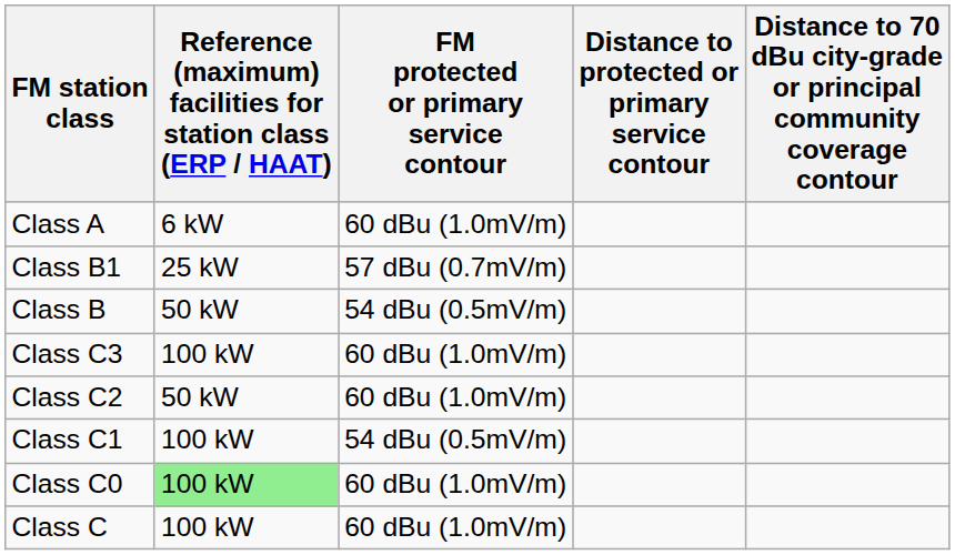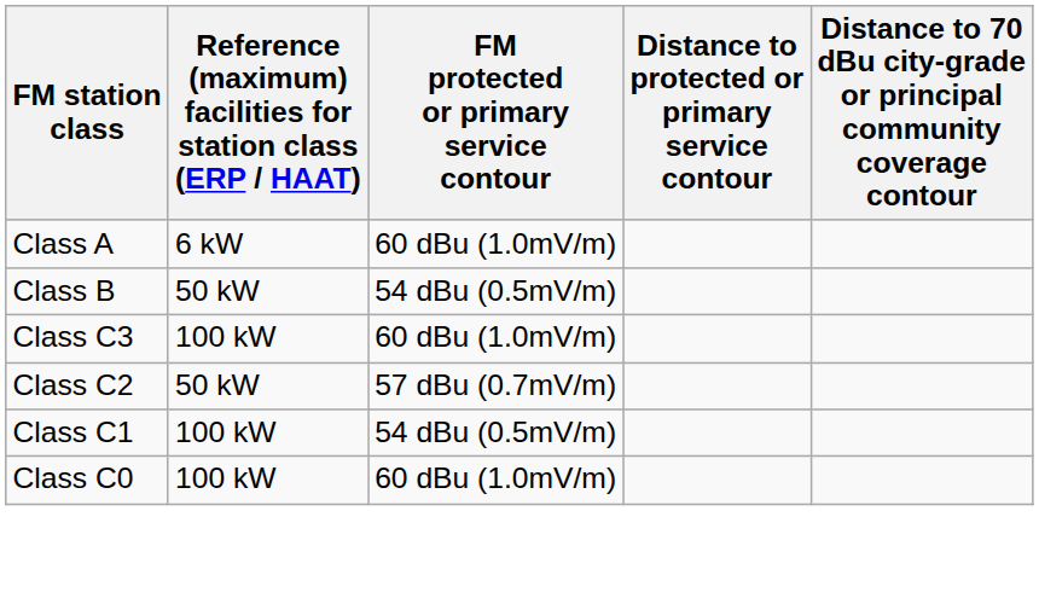 <table class="wikitable">
 <tr>
 <th>FM station<br>class</th>
 <th>Reference<br>(maximum)<br>facilities for <br>station class<br>(<a href='#'>ERP</a> / <a href='#'>HAAT</a>)</th>
 <th>FM<br>protected<br>or primary<br>service<br>contour</th>
 <th>Distance to<br>protected or<br>primary<br>service<br>contour</th>
 <th>Distance to 70<br>dBu city-grade<br>or principal<br>community<br>coverage<br>contour</th>
 </tr>
 <tr>
 <td>Class A</td>
 <td>6 kW<br></td>
 <td>60 dBu (1.0mV/m)</td>
-<td></td>
-<td></td>
-</tr>
-<tr>
-<td>Class B1</td>
-<td>25 kW<br></td>
-<td>57 dBu (0.7mV/m)</td>
 <td></td>
 <td></td>
 </tr>
 <tr>
 <td>Class B</td>
 <td>50 kW<br></td>
 <td>54 dBu (0.5mV/m)</td>
 <td></td>
 <td></td>
 </tr>
 <tr>
 <td>Class C3</td>
 <td>100 kW<br></td>
 <td>60 dBu (1.0mV/m)</td>
 <td></td>
 <td></td>
 </tr>
 <tr>
 <td>Class C2</td>
 <td>50 kW<br></td>
-<td>60 dBu (1.0mV/m)</td>
+<td>57 dBu (0.7mV/m)</td>
 <td></td>
 <td></td>
 </tr>
 <tr>
 <td>Class C1</td>
 <td>100 kW<br></td>
 <td>54 dBu (0.5mV/m)</td>
 <td></td>
 <td></td>
 </tr>
 <tr>
 <td>Class C0</td>
-<td style="background: lightgreen;">100 kW<br></td>
-<td>60 dBu (1.0mV/m)</td>
-<td></td>
-<td></td>
-</tr>
-<tr>
-<td>Class C</td>
 <td>100 kW<br></td>
 <td>60 dBu (1.0mV/m)</td>
 <td></td>
 <td></td>
 </tr>
 </table>
